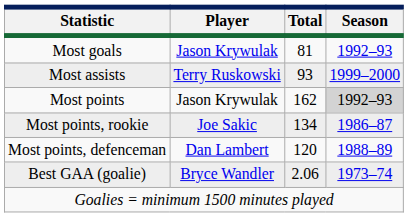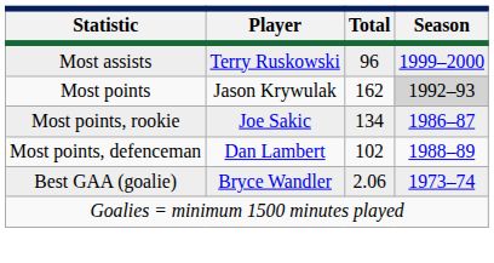 <table class="wikitable" style="float:left; text-align: center; margin-right:1em;">
 <tr style="border-top:#061F5C 5px solid; border-bottom:#166936 5px solid;">
 <th>Statistic</th>
 <th>Player</th>
 <th>Total</th>
 <th>Season</th>
 </tr>
-<tr>
-<td>Most goals</td>
-<td><a href='#'>Jason Krywulak</a></td>
-<td>81</td>
-<td><a href='#'>1992–93</a></td>
-</tr>
 <tr align="center" bgcolor="#eeeeee">
 <td>Most assists</td>
 <td><a href='#'>Terry Ruskowski</a></td>
-<td>93</td>
+<td>96</td>
 <td><a href='#'>1999–2000</a></td>
 </tr>
 <tr>
 <td>Most points</td>
 <td>Jason Krywulak</td>
 <td>162</td>
 <td style="background: lightgrey;">1992–93</td>
 </tr>
 <tr align="center" bgcolor="#eeeeee">
 <td>Most points, rookie</td>
 <td><a href='#'>Joe Sakic</a></td>
 <td>134</td>
 <td><a href='#'>1986–87</a></td>
 </tr>
 <tr>
 <td>Most points, defenceman</td>
 <td><a href='#'>Dan Lambert</a></td>
-<td>120</td>
+<td>102</td>
 <td><a href='#'>1988–89</a></td>
 </tr>
 <tr align="center" bgcolor="#eeeeee">
 <td>Best GAA (goalie)</td>
 <td><a href='#'>Bryce Wandler</a></td>
 <td>2.06</td>
 <td><a href='#'>1973–74</a></td>
 </tr>
 <tr>
 <td colspan=4 style="border-bottom:1px #aaaaaa solid;"><em>Goalies = minimum 1500 minutes played</em></td>
 </tr>
 </table>
